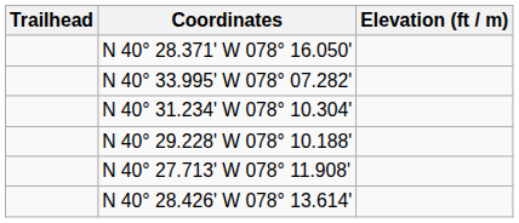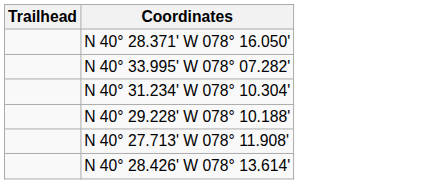 <table class="wikitable">
 <tr>
 <th>Trailhead</th>
 <th>Coordinates</th>
-<th>Elevation (ft / m)</th>
 </tr>
 <tr>
 <td></td>
 <td>N 40° 28.371' W 078° 16.050'</td>
-<td></td>
 </tr>
 <tr>
 <td></td>
 <td>N 40° 33.995' W 078° 07.282'</td>
-<td></td>
 </tr>
 <tr>
 <td></td>
 <td>N 40° 31.234' W 078° 10.304'</td>
-<td></td>
 </tr>
 <tr>
 <td></td>
 <td>N 40° 29.228' W 078° 10.188'</td>
-<td></td>
 </tr>
 <tr>
 <td></td>
 <td>N 40° 27.713' W 078° 11.908'</td>
-<td></td>
 </tr>
 <tr>
 <td></td>
 <td>N 40° 28.426' W 078° 13.614'</td>
-<td></td>
 </tr>
 </table>
